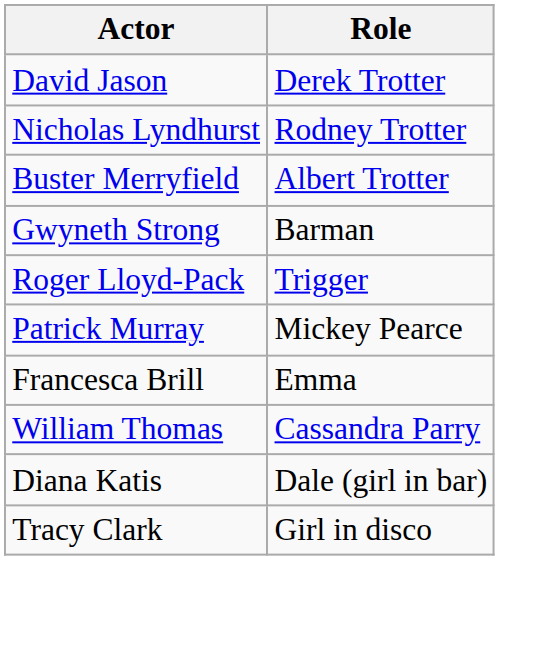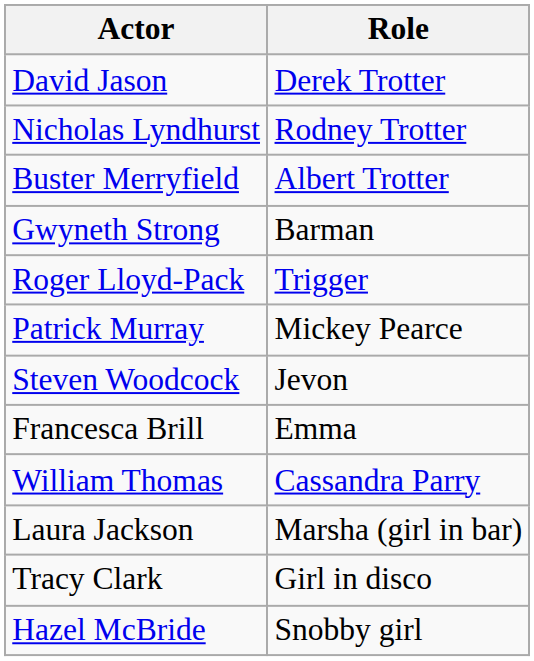 <table class="wikitable">
 <tr>
 <th>Actor</th>
 <th>Role</th>
 </tr>
 <tr>
 <td><a href='#'>David Jason</a></td>
 <td><a href='#'>Derek Trotter</a></td>
 </tr>
 <tr>
 <td><a href='#'>Nicholas Lyndhurst</a></td>
 <td><a href='#'>Rodney Trotter</a></td>
 </tr>
 <tr>
 <td><a href='#'>Buster Merryfield</a></td>
 <td><a href='#'>Albert Trotter</a></td>
 </tr>
 <tr>
 <td><a href='#'>Gwyneth Strong</a></td>
 <td>Barman</td>
 </tr>
 <tr>
 <td><a href='#'>Roger Lloyd-Pack</a></td>
 <td><a href='#'>Trigger</a></td>
 </tr>
 <tr>
 <td><a href='#'>Patrick Murray</a></td>
 <td>Mickey Pearce</td>
 </tr>
 <tr>
+<td><a href='#'>Steven Woodcock</a></td>
+<td>Jevon</td>
+</tr>
+<tr>
 <td>Francesca Brill</td>
 <td>Emma</td>
 </tr>
 <tr>
 <td><a href='#'>William Thomas</a></td>
 <td><a href='#'>Cassandra Parry</a></td>
 </tr>
 <tr>
-<td>Diana Katis</td>
-<td>Dale (girl in bar)</td>
+<td>Laura Jackson</td>
+<td>Marsha (girl in bar)</td>
 </tr>
 <tr>
 <td>Tracy Clark</td>
 <td>Girl in disco</td>
 </tr>
+<tr>
+<td><a href='#'>Hazel McBride</a></td>
+<td>Snobby girl</td>
+</tr>
 </table>
